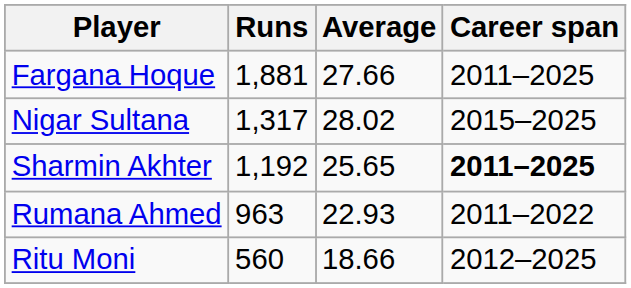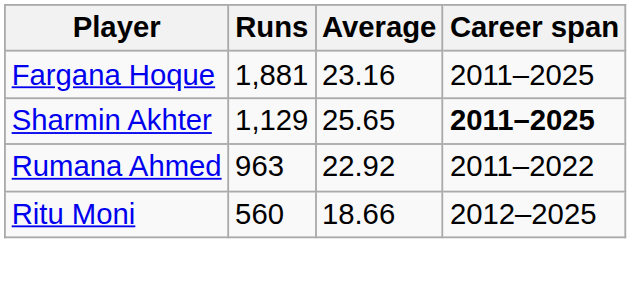 <table class="wikitable">
 <tr>
 <th>Player</th>
 <th>Runs</th>
 <th>Average</th>
 <th>Career span</th>
 </tr>
 <tr>
 <td><a href='#'>Fargana Hoque</a></td>
 <td>1,881</td>
-<td>27.66</td>
+<td>23.16</td>
 <td>2011–2025</td>
 </tr>
 <tr>
-<td><a href='#'>Nigar Sultana</a></td>
-<td>1,317</td>
-<td>28.02</td>
-<td>2015–2025</td>
-</tr>
-<tr>
 <td><a href='#'>Sharmin Akhter</a></td>
-<td>1,192</td>
+<td>1,129</td>
 <td>25.65</td>
 <td><strong>2011–2025</strong></td>
 </tr>
 <tr>
 <td><a href='#'>Rumana Ahmed</a></td>
 <td>963</td>
-<td>22.93</td>
+<td>22.92</td>
 <td>2011–2022</td>
 </tr>
 <tr>
 <td><a href='#'>Ritu Moni</a></td>
 <td>560</td>
 <td>18.66</td>
 <td>2012–2025</td>
 </tr>
 </table>
